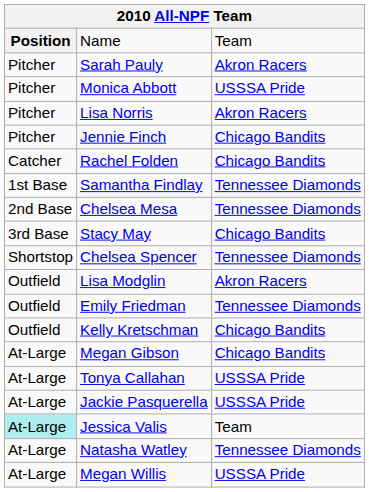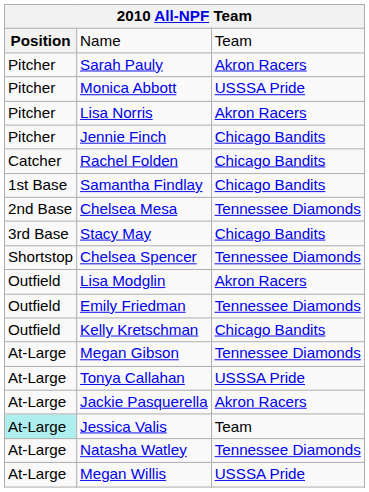 <table class="wikitable">
 <tr>
 <th colspan=4>2010 <a href='#'>All-NPF</a> Team</th>
 </tr>
 <tr>
 <th>Position</th>
 <td>Name</td>
 <td>Team</td>
 </tr>
 <tr>
 <td>Pitcher</td>
 <td><a href='#'>Sarah Pauly</a></td>
 <td><a href='#'>Akron Racers</a></td>
 </tr>
 <tr>
 <td>Pitcher</td>
 <td><a href='#'>Monica Abbott</a></td>
 <td><a href='#'>USSSA Pride</a></td>
 </tr>
 <tr>
 <td>Pitcher</td>
 <td><a href='#'>Lisa Norris</a></td>
 <td><a href='#'>Akron Racers</a></td>
 </tr>
 <tr>
 <td>Pitcher</td>
 <td><a href='#'>Jennie Finch</a></td>
 <td><a href='#'>Chicago Bandits</a></td>
 </tr>
 <tr>
 <td>Catcher</td>
 <td><a href='#'>Rachel Folden</a></td>
 <td><a href='#'>Chicago Bandits</a></td>
 </tr>
 <tr>
 <td>1st Base</td>
 <td><a href='#'>Samantha Findlay</a></td>
-<td><a href='#'>Tennessee Diamonds</a></td>
+<td><a href='#'>Chicago Bandits</a></td>
 </tr>
 <tr>
 <td>2nd Base</td>
 <td><a href='#'>Chelsea Mesa</a></td>
 <td><a href='#'>Tennessee Diamonds</a></td>
 </tr>
 <tr>
 <td>3rd Base</td>
 <td><a href='#'>Stacy May</a></td>
 <td><a href='#'>Chicago Bandits</a></td>
 </tr>
 <tr>
 <td>Shortstop</td>
 <td><a href='#'>Chelsea Spencer</a></td>
 <td><a href='#'>Tennessee Diamonds</a></td>
 </tr>
 <tr>
 <td>Outfield</td>
 <td><a href='#'>Lisa Modglin</a></td>
 <td><a href='#'>Akron Racers</a></td>
 </tr>
 <tr>
 <td>Outfield</td>
 <td><a href='#'>Emily Friedman</a></td>
 <td><a href='#'>Tennessee Diamonds</a></td>
 </tr>
 <tr>
 <td>Outfield</td>
 <td><a href='#'>Kelly Kretschman</a></td>
 <td><a href='#'>Chicago Bandits</a></td>
 </tr>
 <tr>
 <td>At-Large</td>
 <td><a href='#'>Megan Gibson</a></td>
-<td><a href='#'>Chicago Bandits</a></td>
+<td><a href='#'>Tennessee Diamonds</a></td>
 </tr>
 <tr>
 <td>At-Large</td>
 <td><a href='#'>Tonya Callahan</a></td>
 <td><a href='#'>USSSA Pride</a></td>
 </tr>
 <tr>
 <td>At-Large</td>
 <td><a href='#'>Jackie Pasquerella</a></td>
-<td><a href='#'>USSSA Pride</a></td>
+<td><a href='#'>Akron Racers</a></td>
 </tr>
 <tr>
 <td style="background: paleturquoise;">At-Large</td>
 <td><a href='#'>Jessica Valis</a></td>
 <td>Team</td>
 </tr>
 <tr>
 <td>At-Large</td>
 <td><a href='#'>Natasha Watley</a></td>
 <td><a href='#'>Tennessee Diamonds</a></td>
 </tr>
 <tr>
 <td>At-Large</td>
 <td><a href='#'>Megan Willis</a></td>
 <td><a href='#'>USSSA Pride</a></td>
 </tr>
 </table>
